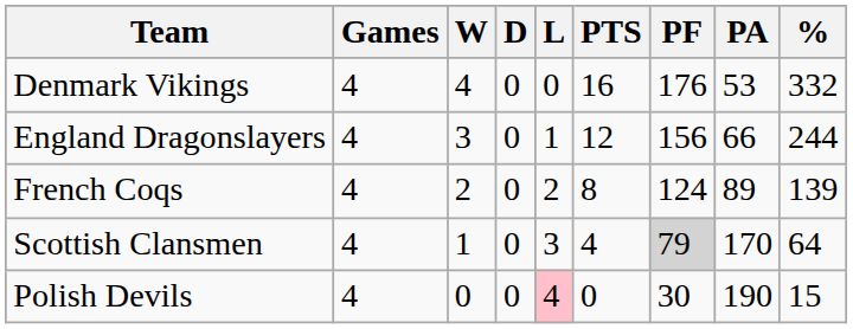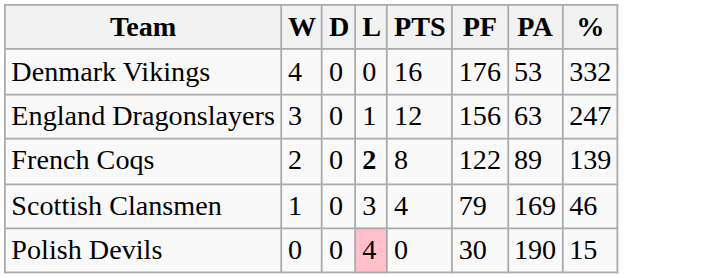 <table class="wikitable">
 <tr>
 <th>Team</th>
-<th>Games</th>
 <th>W</th>
 <th>D</th>
 <th>L</th>
 <th>PTS</th>
 <th>PF</th>
 <th>PA</th>
 <th>%</th>
 </tr>
 <tr>
 <td>Denmark Vikings</td>
 <td>4</td>
-<td>4</td>
 <td>0</td>
 <td>0</td>
 <td>16</td>
 <td>176</td>
 <td>53</td>
 <td>332</td>
 </tr>
 <tr>
 <td>England Dragonslayers</td>
-<td>4</td>
 <td>3</td>
 <td>0</td>
 <td>1</td>
 <td>12</td>
 <td>156</td>
-<td>66</td>
-<td>244</td>
+<td>63</td>
+<td>247</td>
 </tr>
 <tr>
 <td>French Coqs</td>
-<td>4</td>
 <td>2</td>
 <td>0</td>
-<td>2</td>
+<td><strong>2</strong></td>
 <td>8</td>
-<td>124</td>
+<td>122</td>
 <td>89</td>
 <td>139</td>
 </tr>
 <tr>
 <td>Scottish Clansmen</td>
-<td>4</td>
 <td>1</td>
 <td>0</td>
 <td>3</td>
 <td>4</td>
-<td style="background: lightgrey;">79</td>
-<td>170</td>
-<td>64</td>
+<td>79</td>
+<td>169</td>
+<td>46</td>
 </tr>
 <tr>
 <td>Polish Devils</td>
-<td>4</td>
 <td>0</td>
 <td>0</td>
 <td style="background: pink;">4</td>
 <td>0</td>
 <td>30</td>
 <td>190</td>
 <td>15</td>
 </tr>
 </table>
